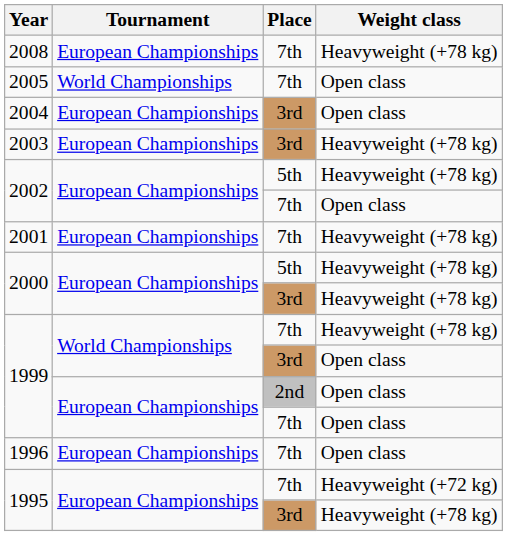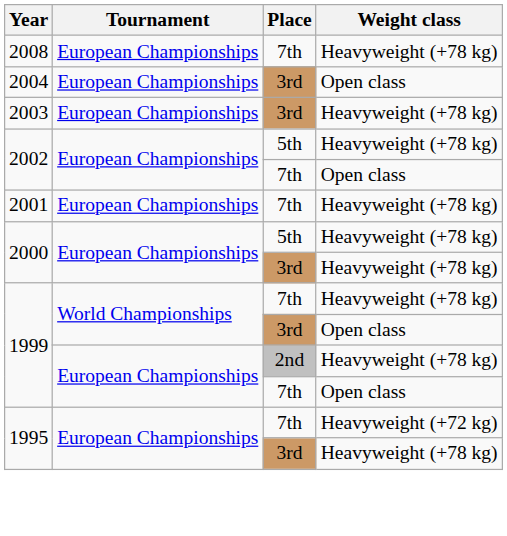 <table class=wikitable>
 <tr>
 <th>Year</th>
 <th>Tournament</th>
 <th>Place</th>
 <th>Weight class</th>
 </tr>
 <tr>
 <td>2008</td>
 <td><a href='#'>European Championships</a></td>
 <td align="center">7th</td>
 <td>Heavyweight (+78 kg)</td>
-</tr>
-<tr>
-<td>2005</td>
-<td><a href='#'>World Championships</a></td>
-<td align="center">7th</td>
-<td>Open class</td>
 </tr>
 <tr>
 <td>2004</td>
 <td><a href='#'>European Championships</a></td>
 <td bgcolor="cc9966" align="center">3rd</td>
 <td>Open class</td>
 </tr>
 <tr>
 <td>2003</td>
 <td><a href='#'>European Championships</a></td>
 <td bgcolor="cc9966" align="center">3rd</td>
 <td>Heavyweight (+78 kg)</td>
 </tr>
 <tr>
 <td rowspan=2>2002</td>
 <td rowspan=2><a href='#'>European Championships</a></td>
 <td align="center">5th</td>
 <td>Heavyweight (+78 kg)</td>
 </tr>
 <tr>
 <td align="center">7th</td>
 <td>Open class</td>
 </tr>
 <tr>
 <td>2001</td>
 <td><a href='#'>European Championships</a></td>
 <td align="center">7th</td>
 <td>Heavyweight (+78 kg)</td>
 </tr>
 <tr>
 <td rowspan=2>2000</td>
 <td rowspan=2><a href='#'>European Championships</a></td>
 <td align="center">5th</td>
 <td>Heavyweight (+78 kg)</td>
 </tr>
 <tr>
 <td bgcolor="cc9966" align="center">3rd</td>
 <td>Heavyweight (+78 kg)</td>
 </tr>
 <tr>
 <td rowspan=4>1999</td>
 <td rowspan=2><a href='#'>World Championships</a></td>
 <td align="center">7th</td>
 <td>Heavyweight (+78 kg)</td>
 </tr>
 <tr>
 <td bgcolor="cc9966" align="center">3rd</td>
 <td>Open class</td>
 </tr>
 <tr>
 <td rowspan=2><a href='#'>European Championships</a></td>
 <td bgcolor="silver" align="center">2nd</td>
-<td>Open class</td>
+<td>Heavyweight (+78 kg)</td>
 </tr>
 <tr>
-<td align="center">7th</td>
-<td>Open class</td>
-</tr>
-<tr>
-<td>1996</td>
-<td><a href='#'>European Championships</a></td>
 <td align="center">7th</td>
 <td>Open class</td>
 </tr>
 <tr>
 <td rowspan=2>1995</td>
 <td rowspan=2><a href='#'>European Championships</a></td>
 <td align="center">7th</td>
 <td>Heavyweight (+72 kg)</td>
 </tr>
 <tr>
 <td bgcolor="cc9966" align="center">3rd</td>
 <td>Heavyweight (+78 kg)</td>
 </tr>
 </table>
